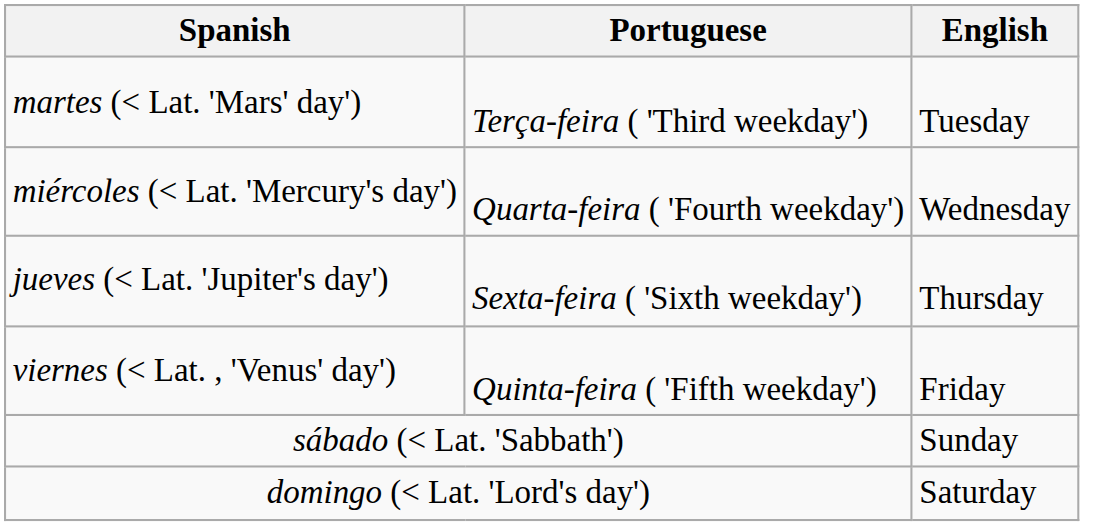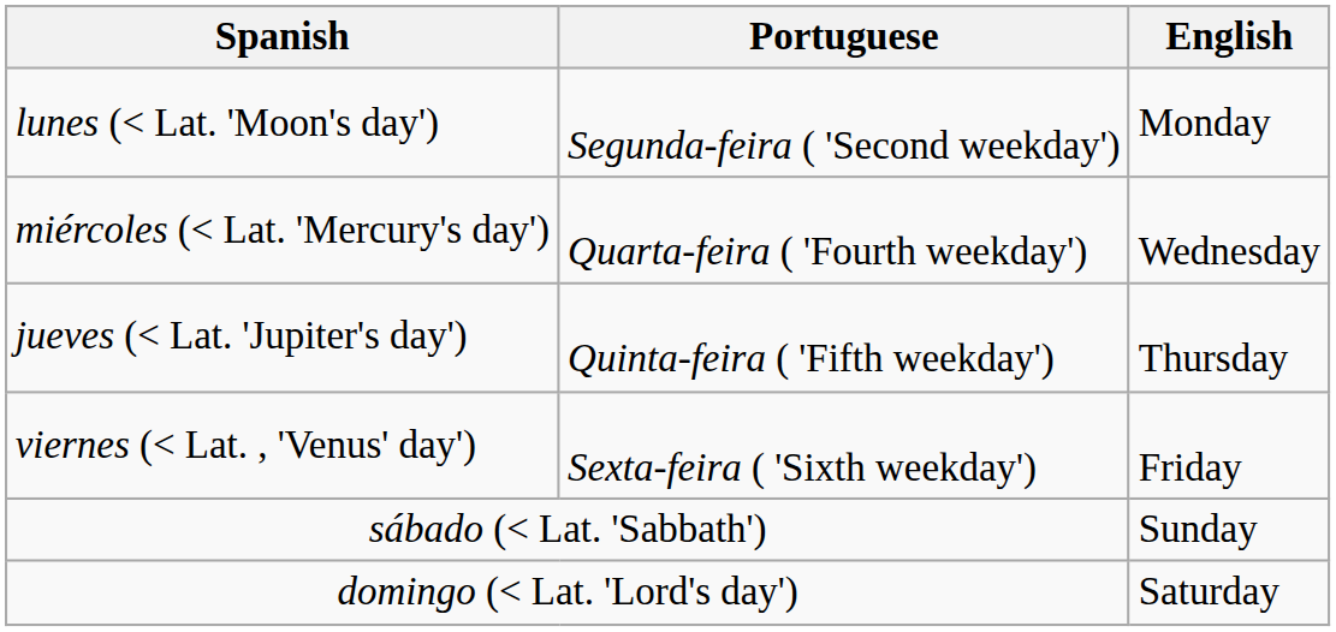 <table class="wikitable">
 <tr align=center>
 <th>Spanish</th>
 <th>Portuguese</th>
 <th>English</th>
 </tr>
 <tr align=left>
-<td><em>martes</em> (< Lat.  'Mars' day')</td>
-<td><br><em>Terça-feira</em> ( 'Third weekday')</td>
-<td><br>Tuesday</td>
+<td><em>lunes</em> (< Lat.  'Moon's day')</td>
+<td><br><em>Segunda-feira</em> ( 'Second weekday')</td>
+<td>Monday</td>
 </tr>
 <tr align=left>
 <td><em>miércoles</em> (< Lat.  'Mercury's day')</td>
 <td><br><em>Quarta-feira</em> ( 'Fourth weekday')</td>
 <td><br>Wednesday</td>
 </tr>
 <tr align=left>
 <td><em>jueves</em> (< Lat.  'Jupiter's day')</td>
-<td><br><em>Sexta-feira</em> ( 'Sixth weekday')</td>
+<td><br><em>Quinta-feira</em> ( 'Fifth weekday')</td>
 <td><br>Thursday</td>
 </tr>
 <tr align=left>
 <td><em>viernes</em> (< Lat. , 'Venus' day')</td>
-<td><br><em>Quinta-feira</em> ( 'Fifth weekday')</td>
+<td><br><em>Sexta-feira</em> ( 'Sixth weekday')</td>
 <td><br>Friday</td>
 </tr>
 <tr align=left>
 <td style="text-align:center;" colspan="2"><em>sábado</em> (< Lat.  'Sabbath')</td>
 <td>Sunday</td>
 </tr>
 <tr>
 <td style="text-align:center;" colspan="2"><em>domingo</em> (< Lat.  'Lord's day')</td>
 <td>Saturday</td>
 </tr>
 </table>
